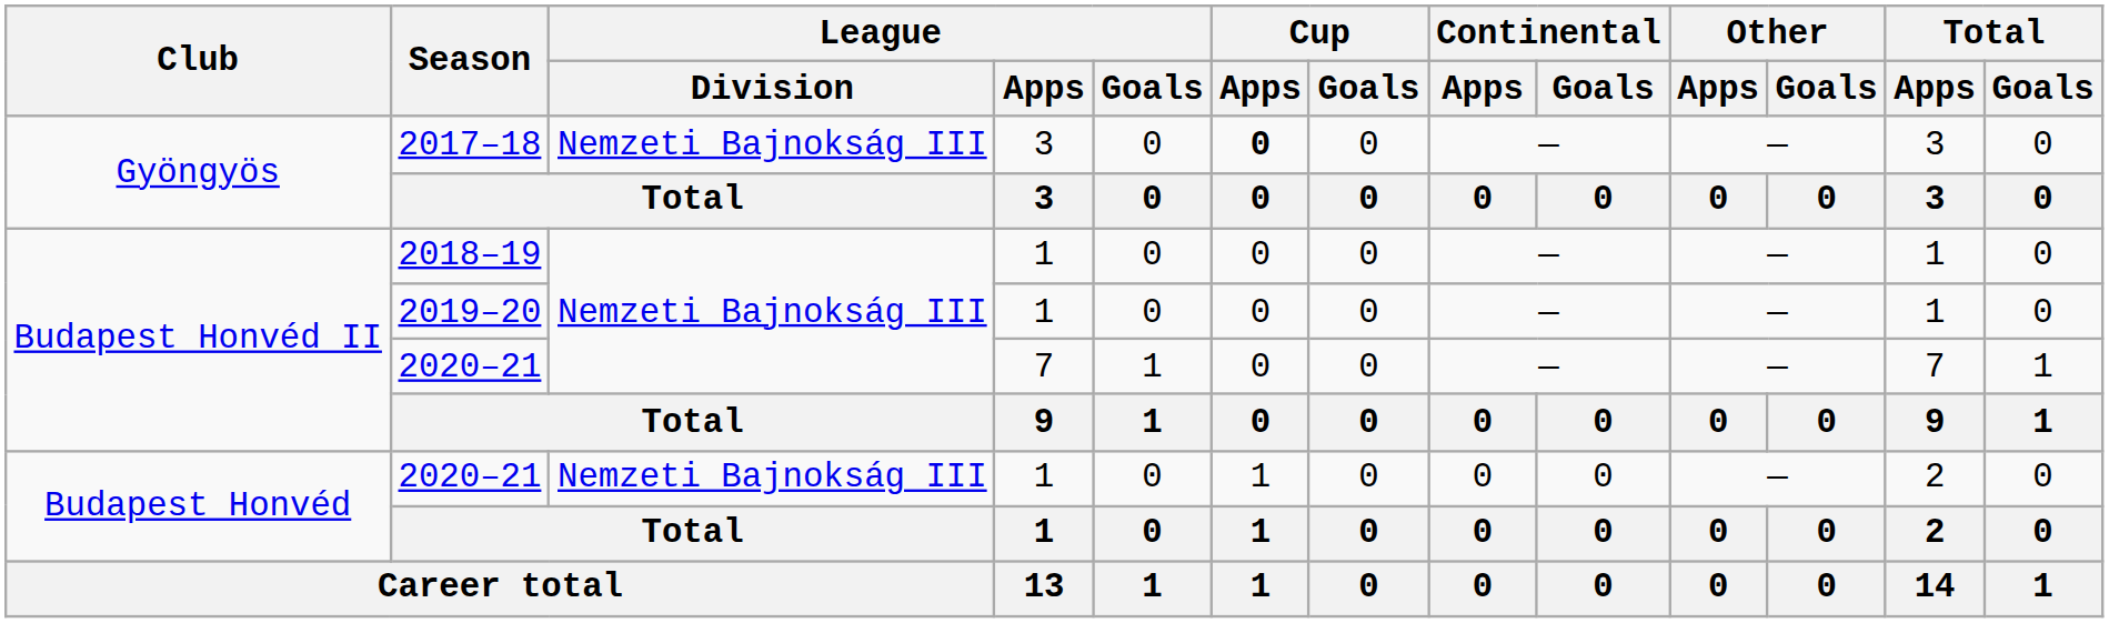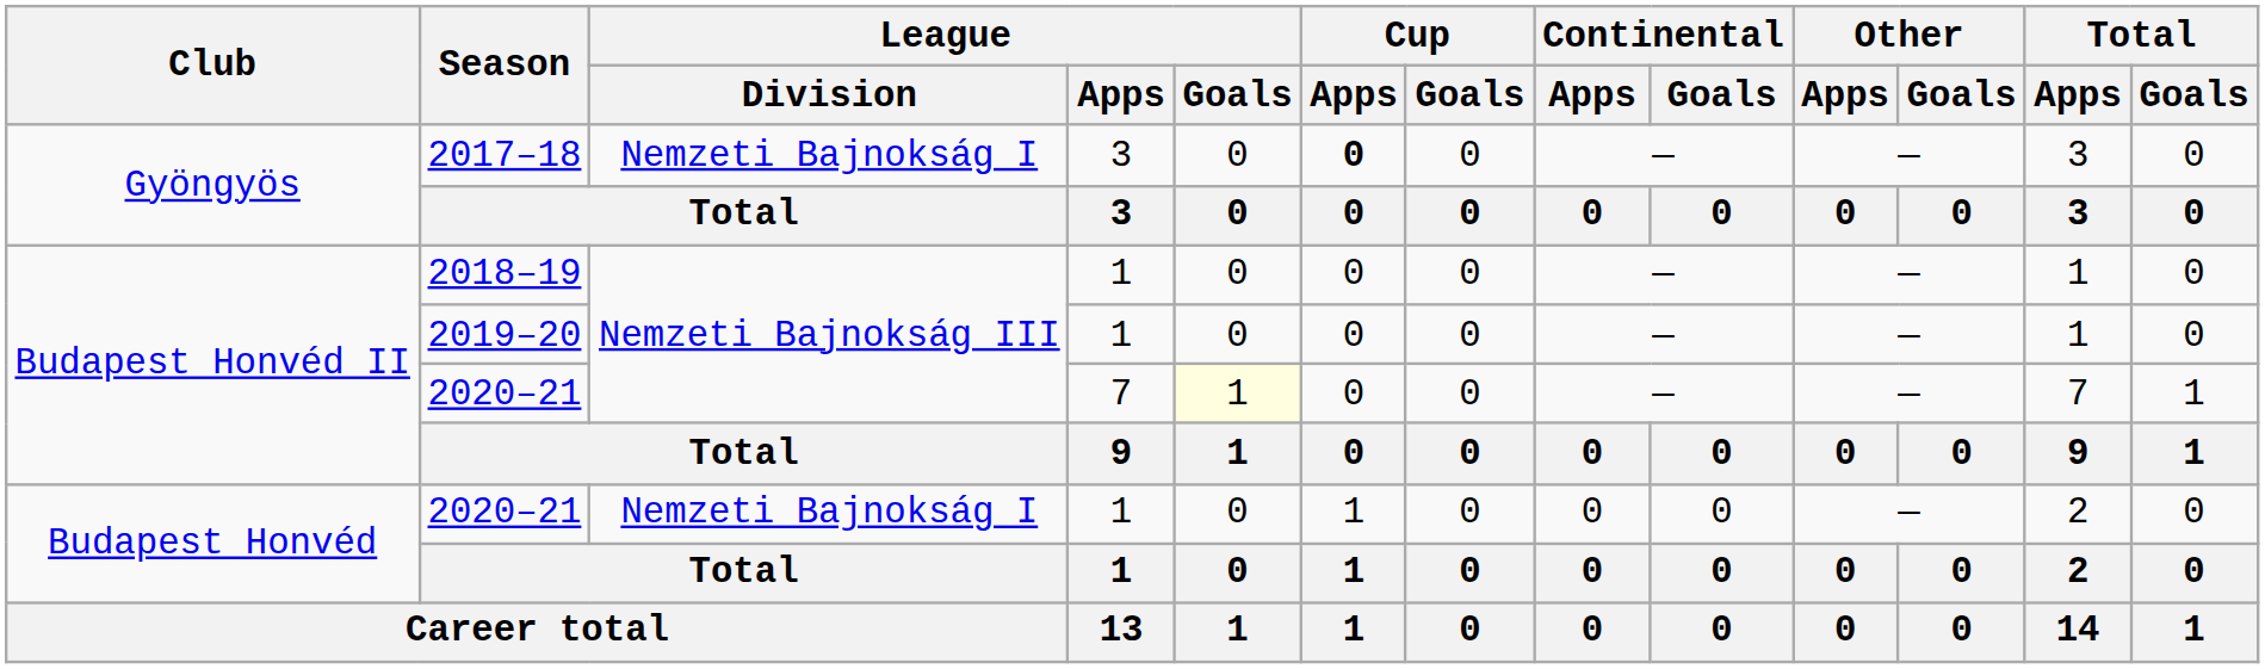 <table class="wikitable" style="text-align:center">
 <tr>
 <th rowspan="2">Club</th>
 <th rowspan="2">Season</th>
 <th colspan="3">League</th>
 <th colspan="2">Cup</th>
 <th colspan="2">Continental</th>
 <th colspan="2">Other</th>
 <th colspan="2">Total</th>
 </tr>
 <tr>
 <th>Division</th>
 <th>Apps</th>
 <th>Goals</th>
 <th>Apps</th>
 <th>Goals</th>
 <th>Apps</th>
 <th>Goals</th>
 <th>Apps</th>
 <th>Goals</th>
 <th>Apps</th>
 <th>Goals</th>
 </tr>
 <tr>
 <td rowspan="2"><a href='#'>Gyöngyös</a></td>
 <td><a href='#'>2017–18</a></td>
-<td><a href='#'>Nemzeti Bajnokság III</a></td>
+<td><a href='#'>Nemzeti Bajnokság I</a></td>
 <td>3</td>
 <td>0</td>
 <td><strong>0</strong></td>
 <td>0</td>
 <td colspan="2">—</td>
 <td colspan="2">—</td>
 <td>3</td>
 <td>0</td>
 </tr>
 <tr>
 <th colspan="2">Total</th>
 <th>3</th>
 <th>0</th>
 <th>0</th>
 <th>0</th>
 <th>0</th>
 <th>0</th>
 <th>0</th>
 <th>0</th>
 <th>3</th>
 <th>0</th>
 </tr>
 <tr>
 <td rowspan="4"><a href='#'>Budapest Honvéd II</a></td>
 <td><a href='#'>2018–19</a></td>
 <td rowspan="3"><a href='#'>Nemzeti Bajnokság III</a></td>
 <td>1</td>
 <td>0</td>
 <td>0</td>
 <td>0</td>
 <td colspan="2">—</td>
 <td colspan="2">—</td>
 <td>1</td>
 <td>0</td>
 </tr>
 <tr>
 <td><a href='#'>2019–20</a></td>
 <td>1</td>
 <td>0</td>
 <td>0</td>
 <td>0</td>
 <td colspan="2">—</td>
 <td colspan="2">—</td>
 <td>1</td>
 <td>0</td>
 </tr>
 <tr>
 <td><a href='#'>2020–21</a></td>
 <td>7</td>
-<td>1</td>
+<td style="background: lightyellow;">1</td>
 <td>0</td>
 <td>0</td>
 <td colspan="2">—</td>
 <td colspan="2">—</td>
 <td>7</td>
 <td>1</td>
 </tr>
 <tr>
 <th colspan="2">Total</th>
 <th>9</th>
 <th>1</th>
 <th>0</th>
 <th>0</th>
 <th>0</th>
 <th>0</th>
 <th>0</th>
 <th>0</th>
 <th>9</th>
 <th>1</th>
 </tr>
 <tr>
 <td rowspan="2"><a href='#'>Budapest Honvéd</a></td>
 <td><a href='#'>2020–21</a></td>
-<td><a href='#'>Nemzeti Bajnokság III</a></td>
+<td><a href='#'>Nemzeti Bajnokság I</a></td>
 <td>1</td>
 <td>0</td>
 <td>1</td>
 <td>0</td>
 <td>0</td>
 <td>0</td>
 <td colspan="2">—</td>
 <td>2</td>
 <td>0</td>
 </tr>
 <tr>
 <th colspan="2">Total</th>
 <th>1</th>
 <th>0</th>
 <th>1</th>
 <th>0</th>
 <th>0</th>
 <th>0</th>
 <th>0</th>
 <th>0</th>
 <th>2</th>
 <th>0</th>
 </tr>
 <tr>
 <th colspan="3">Career total</th>
 <th>13</th>
 <th>1</th>
 <th>1</th>
 <th>0</th>
 <th>0</th>
 <th>0</th>
 <th>0</th>
 <th>0</th>
 <th>14</th>
 <th>1</th>
 </tr>
 </table>
